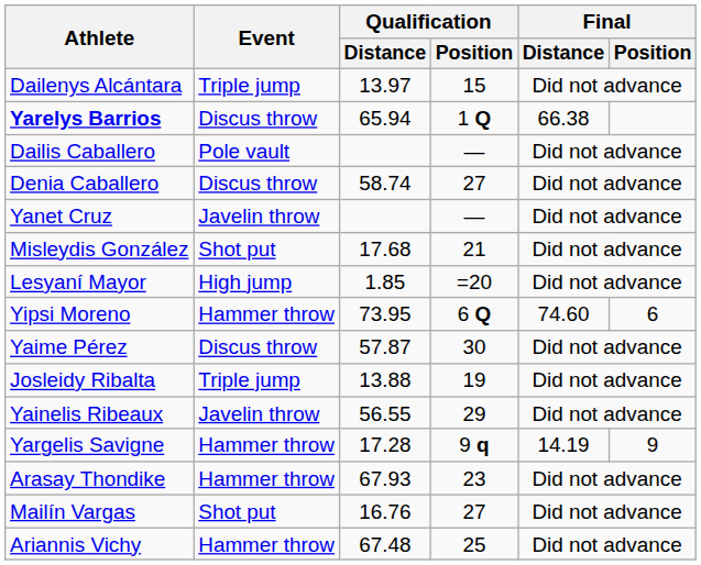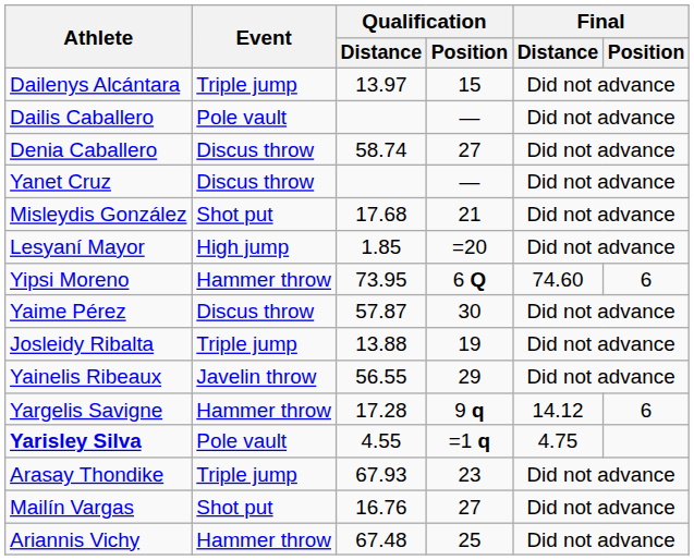 <table class=wikitable style="font-size:90%">
 <tr>
 <th rowspan="2">Athlete</th>
 <th rowspan="2">Event</th>
 <th colspan="2">Qualification</th>
 <th colspan="2">Final</th>
 </tr>
 <tr style="font-size:95%">
 <th>Distance</th>
 <th>Position</th>
 <th>Distance</th>
 <th>Position</th>
 </tr>
 <tr align=center>
 <td align=left><a href='#'>Dailenys Alcántara</a></td>
 <td align=left><a href='#'>Triple jump</a></td>
 <td>13.97</td>
 <td>15</td>
 <td colspan=2>Did not advance</td>
 </tr>
 <tr align=center>
-<td align=left><strong><a href='#'>Yarelys Barrios</a></strong></td>
-<td align=left><a href='#'>Discus throw</a></td>
-<td>65.94</td>
-<td>1 <strong>Q</strong></td>
-<td>66.38</td>
-<td></td>
-</tr>
-<tr align=center>
 <td align=left><a href='#'>Dailis Caballero</a></td>
 <td align=left><a href='#'>Pole vault</a></td>
 <td></td>
 <td>—</td>
 <td colspan=2>Did not advance</td>
 </tr>
 <tr align=center>
 <td align=left><a href='#'>Denia Caballero</a></td>
 <td align=left><a href='#'>Discus throw</a></td>
 <td>58.74</td>
 <td>27</td>
 <td colspan=2>Did not advance</td>
 </tr>
 <tr align=center>
 <td align=left><a href='#'>Yanet Cruz</a></td>
-<td align=left><a href='#'>Javelin throw</a></td>
+<td align=left><a href='#'>Discus throw</a></td>
 <td></td>
 <td>—</td>
 <td colspan=2>Did not advance</td>
 </tr>
 <tr align=center>
 <td align=left><a href='#'>Misleydis González</a></td>
 <td align=left><a href='#'>Shot put</a></td>
 <td>17.68</td>
 <td>21</td>
 <td colspan=2>Did not advance</td>
 </tr>
 <tr align=center>
 <td align=left><a href='#'>Lesyaní Mayor</a></td>
 <td align=left><a href='#'>High jump</a></td>
 <td>1.85</td>
 <td>=20</td>
 <td colspan=2>Did not advance</td>
 </tr>
 <tr align=center>
 <td align=left><a href='#'>Yipsi Moreno</a></td>
 <td align=left><a href='#'>Hammer throw</a></td>
 <td>73.95</td>
 <td>6 <strong>Q</strong></td>
 <td>74.60</td>
 <td>6</td>
 </tr>
 <tr align=center>
 <td align=left><a href='#'>Yaime Pérez</a></td>
 <td align=left><a href='#'>Discus throw</a></td>
 <td>57.87</td>
 <td>30</td>
 <td colspan=2>Did not advance</td>
 </tr>
 <tr align=center>
 <td align=left><a href='#'>Josleidy Ribalta</a></td>
 <td align=left><a href='#'>Triple jump</a></td>
 <td>13.88</td>
 <td>19</td>
 <td colspan=2>Did not advance</td>
 </tr>
 <tr align=center>
 <td align=left><a href='#'>Yainelis Ribeaux</a></td>
 <td align=left><a href='#'>Javelin throw</a></td>
 <td>56.55</td>
 <td>29</td>
 <td colspan=2>Did not advance</td>
 </tr>
 <tr align=center>
 <td align=left><a href='#'>Yargelis Savigne</a></td>
 <td align=left><a href='#'>Hammer throw</a></td>
 <td>17.28</td>
 <td>9 <strong>q</strong></td>
-<td>14.19</td>
-<td>9</td>
+<td>14.12</td>
+<td>6</td>
+</tr>
+<tr align=center>
+<td align=left><strong><a href='#'>Yarisley Silva</a></strong></td>
+<td align=left><a href='#'>Pole vault</a></td>
+<td>4.55</td>
+<td>=1 <strong>q</strong></td>
+<td>4.75</td>
+<td></td>
 </tr>
 <tr align=center>
 <td align=left><a href='#'>Arasay Thondike</a></td>
-<td align=left><a href='#'>Hammer throw</a></td>
+<td align=left><a href='#'>Triple jump</a></td>
 <td>67.93</td>
 <td>23</td>
 <td colspan=2>Did not advance</td>
 </tr>
 <tr align=center>
 <td align=left><a href='#'>Mailín Vargas</a></td>
 <td align=left><a href='#'>Shot put</a></td>
 <td>16.76</td>
 <td>27</td>
 <td colspan=2>Did not advance</td>
 </tr>
 <tr align=center>
 <td align=left><a href='#'>Ariannis Vichy</a></td>
 <td align=left><a href='#'>Hammer throw</a></td>
 <td>67.48</td>
 <td>25</td>
 <td colspan=2>Did not advance</td>
 </tr>
 </table>
